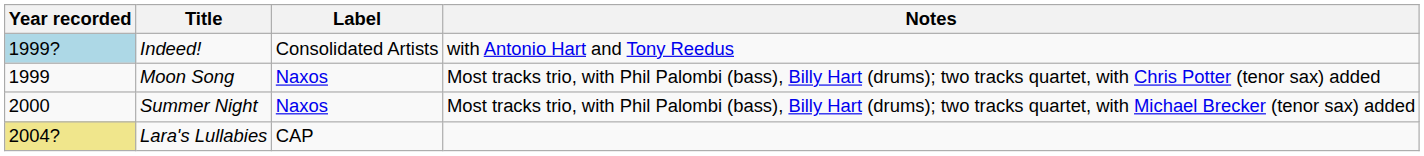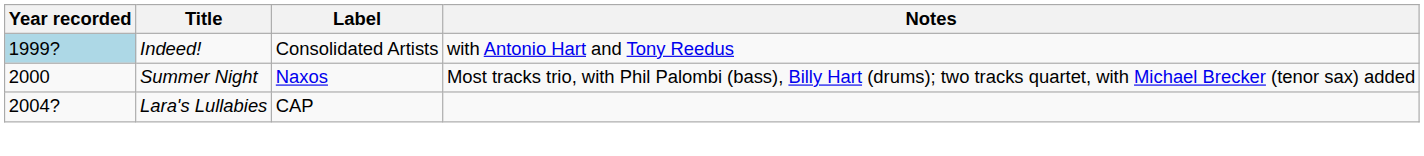 <table class="wikitable sortable">
 <tr>
 <th>Year recorded</th>
 <th>Title</th>
 <th>Label</th>
 <th>Notes</th>
 </tr>
 <tr>
 <td style="background: lightblue;">1999?</td>
 <td><em>Indeed!</em></td>
 <td>Consolidated Artists</td>
 <td>with <a href='#'>Antonio Hart</a> and <a href='#'>Tony Reedus</a></td>
 </tr>
 <tr>
-<td>1999</td>
-<td><em>Moon Song</em></td>
-<td><a href='#'>Naxos</a></td>
-<td>Most tracks trio, with Phil Palombi (bass), <a href='#'>Billy Hart</a> (drums); two tracks quartet, with <a href='#'>Chris Potter</a> (tenor sax) added</td>
-</tr>
-<tr>
 <td>2000</td>
 <td><em>Summer Night</em></td>
 <td><a href='#'>Naxos</a></td>
 <td>Most tracks trio, with Phil Palombi (bass), <a href='#'>Billy Hart</a> (drums); two tracks quartet, with <a href='#'>Michael Brecker</a> (tenor sax) added</td>
 </tr>
 <tr>
-<td style="background: khaki;">2004?</td>
+<td>2004?</td>
 <td><em>Lara's Lullabies</em></td>
 <td>CAP</td>
 <td></td>
 </tr>
 </table>
